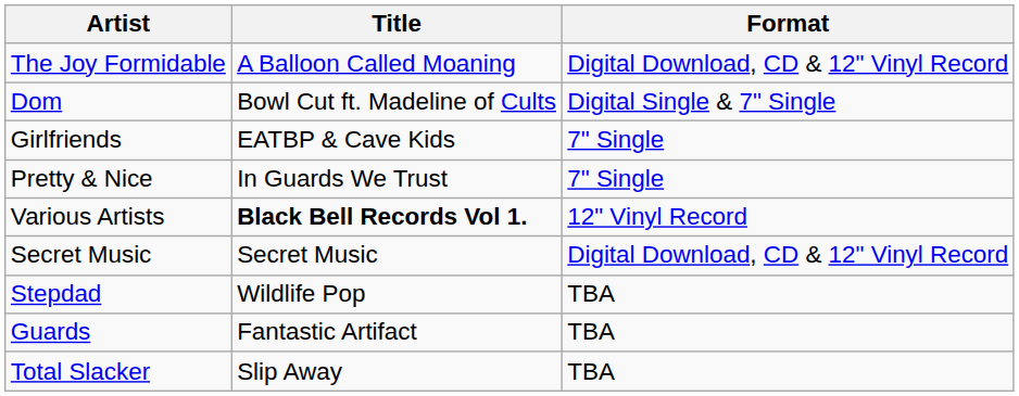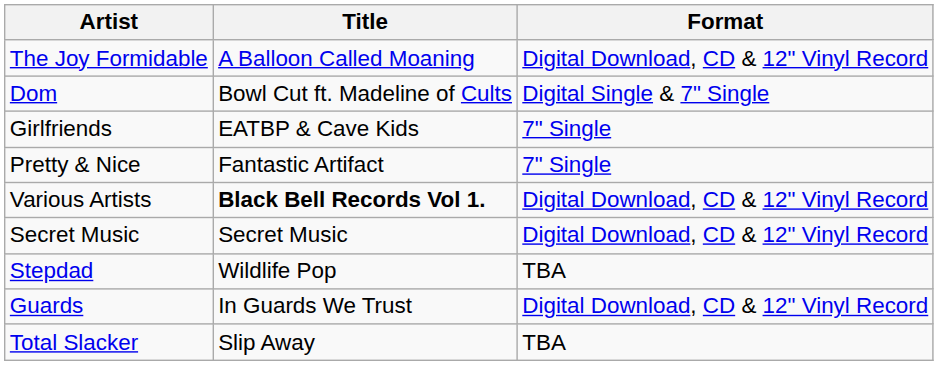 <table class="wikitable">
 <tr>
 <th>Artist</th>
 <th>Title</th>
 <th>Format</th>
 </tr>
 <tr>
 <td><a href='#'>The Joy Formidable</a></td>
 <td><a href='#'>A Balloon Called Moaning</a></td>
 <td><a href='#'>Digital Download</a>, <a href='#'>CD</a> & <a href='#'>12" Vinyl Record</a></td>
 </tr>
 <tr>
 <td><a href='#'>Dom</a></td>
 <td>Bowl Cut ft. Madeline of <a href='#'>Cults</a></td>
 <td><a href='#'>Digital Single</a> & <a href='#'>7" Single</a></td>
 </tr>
 <tr>
 <td>Girlfriends</td>
 <td>EATBP & Cave Kids</td>
 <td><a href='#'>7" Single</a></td>
 </tr>
 <tr>
 <td>Pretty & Nice</td>
-<td>In Guards We Trust</td>
+<td>Fantastic Artifact</td>
 <td><a href='#'>7" Single</a></td>
 </tr>
 <tr>
 <td>Various Artists</td>
 <td><strong>Black Bell Records Vol 1.</strong></td>
-<td><a href='#'>12" Vinyl Record</a></td>
+<td><a href='#'>Digital Download</a>, <a href='#'>CD</a> & <a href='#'>12" Vinyl Record</a></td>
 </tr>
 <tr>
 <td>Secret Music</td>
 <td>Secret Music</td>
 <td><a href='#'>Digital Download</a>, <a href='#'>CD</a> & <a href='#'>12" Vinyl Record</a></td>
 </tr>
 <tr>
 <td><a href='#'>Stepdad</a></td>
 <td>Wildlife Pop</td>
 <td>TBA</td>
 </tr>
 <tr>
 <td><a href='#'>Guards</a></td>
-<td>Fantastic Artifact</td>
-<td>TBA</td>
+<td>In Guards We Trust</td>
+<td><a href='#'>Digital Download</a>, <a href='#'>CD</a> & <a href='#'>12" Vinyl Record</a></td>
 </tr>
 <tr>
 <td><a href='#'>Total Slacker</a></td>
 <td>Slip Away</td>
 <td>TBA</td>
 </tr>
 </table>
